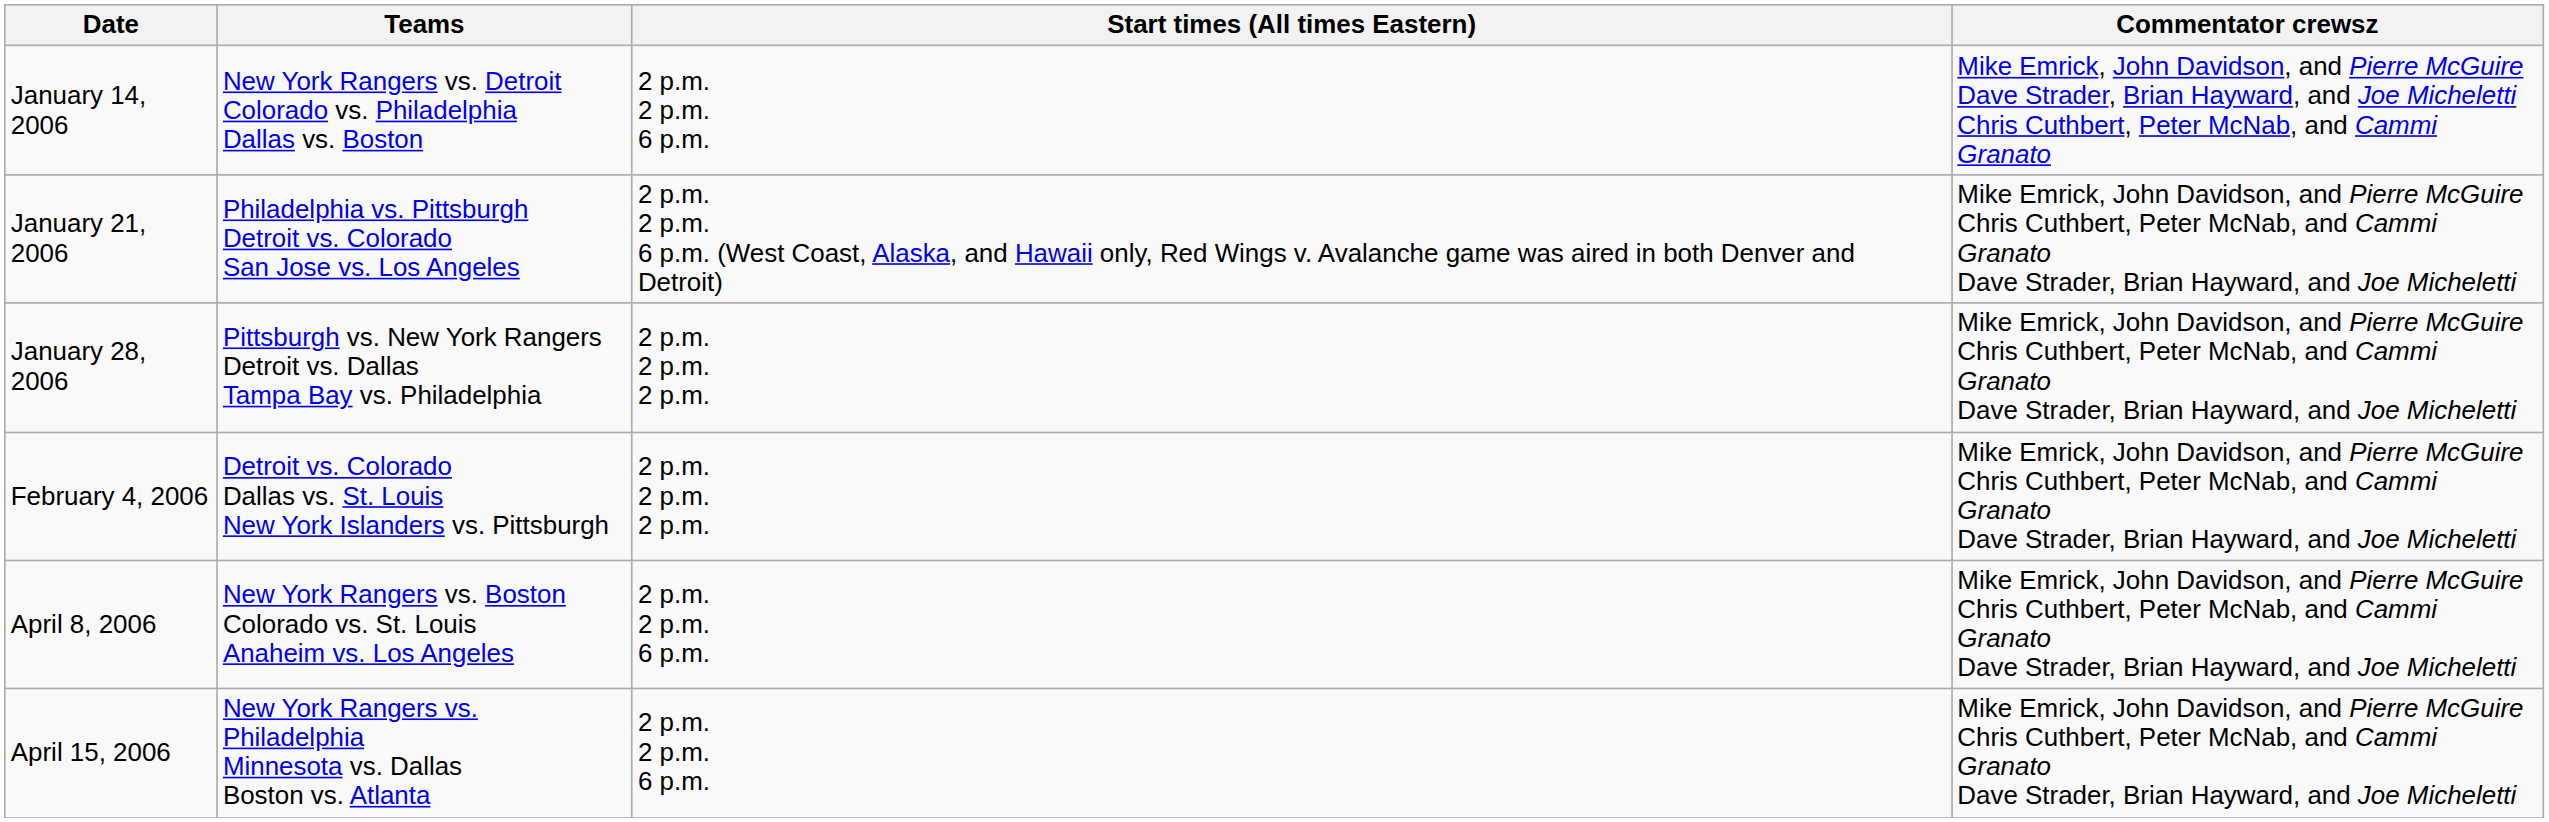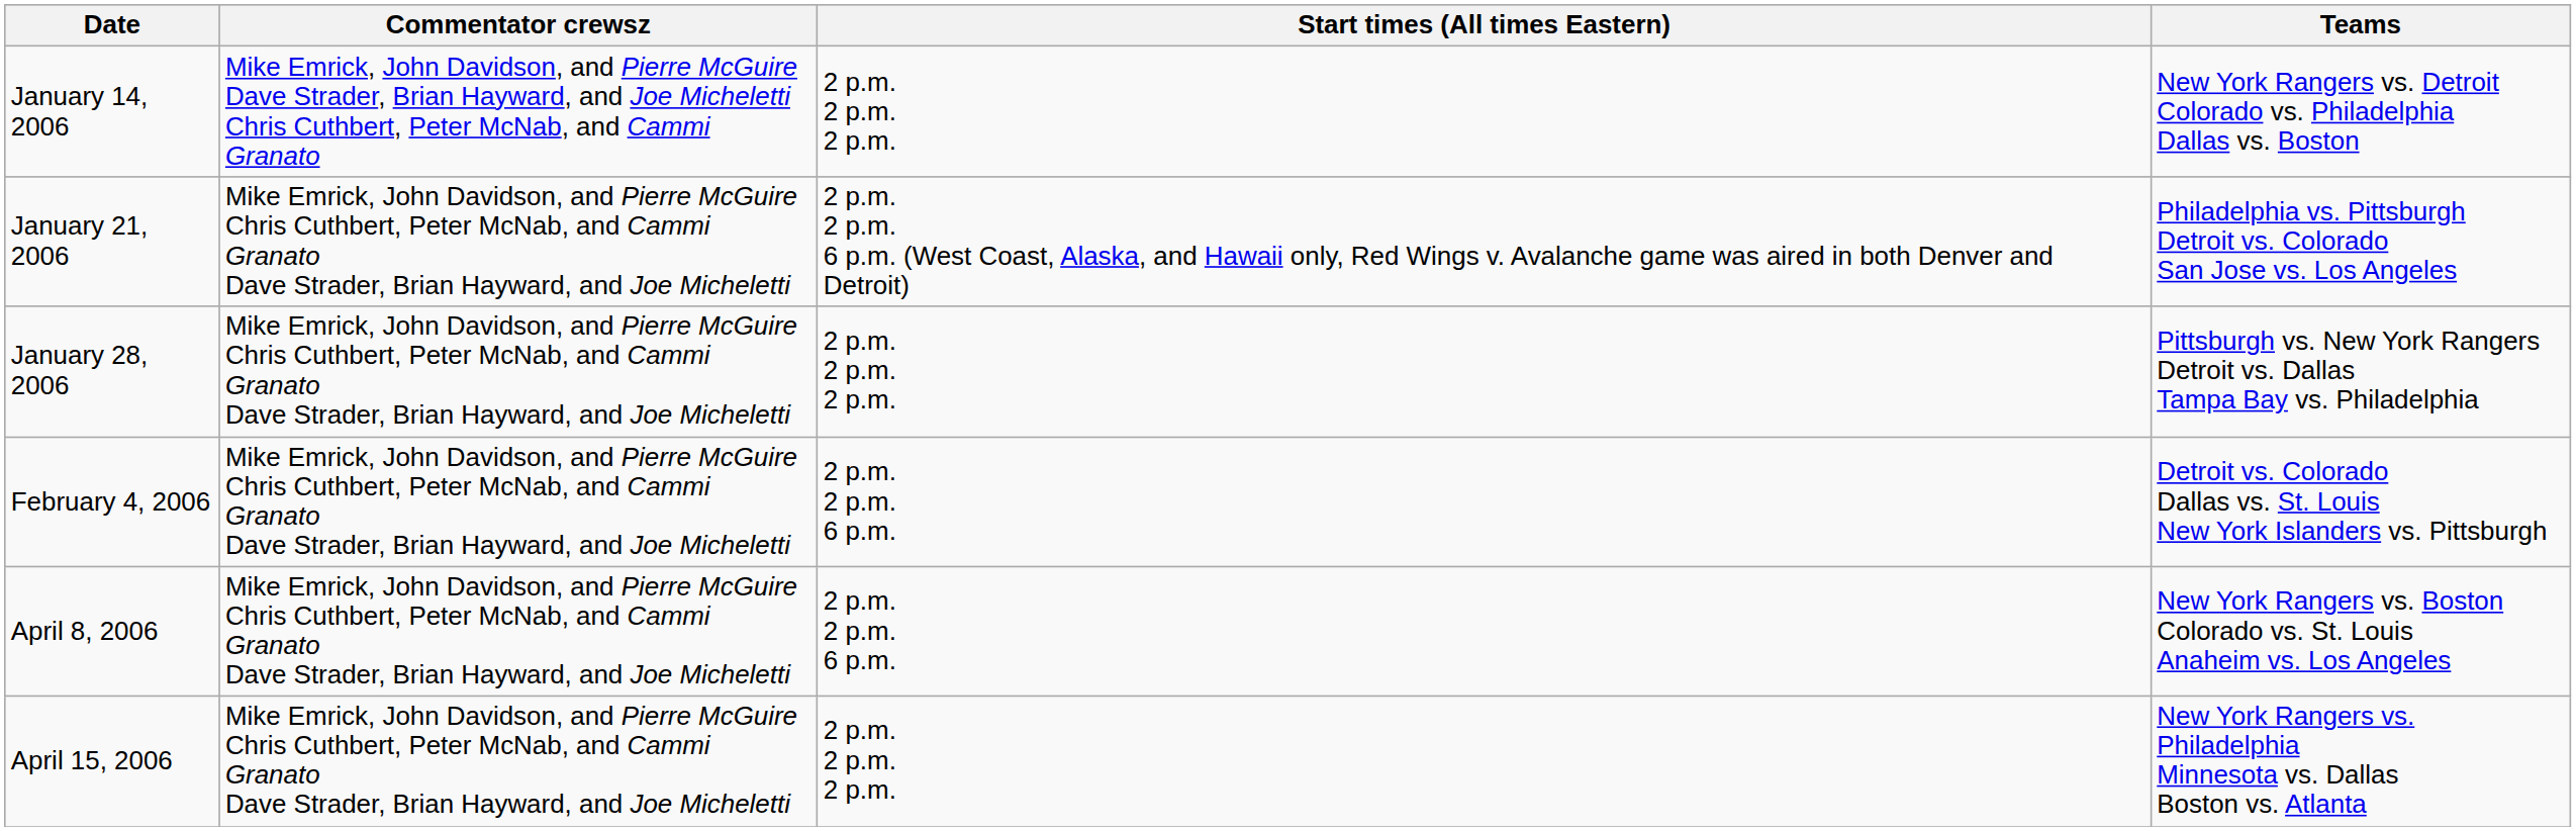 <table class="wikitable">
 <tr>
 <th>Date</th>
+<th><strong>Commentator crews</strong>z</th>
+<th><strong>Start times</strong> (All times Eastern)</th>
 <th>Teams</th>
-<th><strong>Start times</strong> (All times Eastern)</th>
-<th><strong>Commentator crews</strong>z</th>
 </tr>
 <tr>
 <td>January 14, 2006</td>
+<td><a href='#'>Mike Emrick</a>, <a href='#'>John Davidson</a>, and <em><a href='#'>Pierre McGuire</a></em><br><a href='#'>Dave Strader</a>, <a href='#'>Brian Hayward</a>, and <em><a href='#'>Joe Micheletti</a></em><br><a href='#'>Chris Cuthbert</a>, <a href='#'>Peter McNab</a>, and <em><a href='#'>Cammi Granato</a></em></td>
+<td>2 p.m.<br>2 p.m.<br>2 p.m.</td>
 <td><a href='#'>New York Rangers</a> vs. <a href='#'>Detroit</a><br><a href='#'>Colorado</a> vs. <a href='#'>Philadelphia</a><br><a href='#'>Dallas</a> vs. <a href='#'>Boston</a></td>
-<td>2 p.m.<br>2 p.m.<br>6 p.m.</td>
-<td><a href='#'>Mike Emrick</a>, <a href='#'>John Davidson</a>, and <em><a href='#'>Pierre McGuire</a></em><br><a href='#'>Dave Strader</a>, <a href='#'>Brian Hayward</a>, and <em><a href='#'>Joe Micheletti</a></em><br><a href='#'>Chris Cuthbert</a>, <a href='#'>Peter McNab</a>, and <em><a href='#'>Cammi Granato</a></em></td>
 </tr>
 <tr>
 <td>January 21, 2006</td>
+<td>Mike Emrick, John Davidson, and <em>Pierre McGuire</em><br>Chris Cuthbert, Peter McNab, and <em>Cammi Granato</em><br>Dave Strader, Brian Hayward, and <em>Joe Micheletti</em></td>
+<td>2 p.m.<br>2 p.m.<br>6 p.m. (West Coast, <a href='#'>Alaska</a>, and <a href='#'>Hawaii</a> only, Red Wings v. Avalanche game was aired in both Denver and Detroit)</td>
 <td><a href='#'>Philadelphia vs. Pittsburgh</a><br><a href='#'>Detroit vs. Colorado</a><br><a href='#'>San Jose vs. Los Angeles</a></td>
-<td>2 p.m.<br>2 p.m.<br>6 p.m. (West Coast, <a href='#'>Alaska</a>, and <a href='#'>Hawaii</a> only, Red Wings v. Avalanche game was aired in both Denver and Detroit)</td>
-<td>Mike Emrick, John Davidson, and <em>Pierre McGuire</em><br>Chris Cuthbert, Peter McNab, and <em>Cammi Granato</em><br>Dave Strader, Brian Hayward, and <em>Joe Micheletti</em></td>
 </tr>
 <tr>
 <td>January 28, 2006</td>
+<td>Mike Emrick, John Davidson, and <em>Pierre McGuire</em><br>Chris Cuthbert, Peter McNab, and <em>Cammi Granato</em><br>Dave Strader, Brian Hayward, and <em>Joe Micheletti</em></td>
+<td>2 p.m.<br>2 p.m.<br>2 p.m.</td>
 <td><a href='#'>Pittsburgh</a> vs. New York Rangers<br>Detroit vs. Dallas<br><a href='#'>Tampa Bay</a> vs. Philadelphia</td>
-<td>2 p.m.<br>2 p.m.<br>2 p.m.</td>
-<td>Mike Emrick, John Davidson, and <em>Pierre McGuire</em><br>Chris Cuthbert, Peter McNab, and <em>Cammi Granato</em><br>Dave Strader, Brian Hayward, and <em>Joe Micheletti</em></td>
 </tr>
 <tr>
 <td>February 4, 2006</td>
+<td>Mike Emrick, John Davidson, and <em>Pierre McGuire</em><br>Chris Cuthbert, Peter McNab, and <em>Cammi Granato</em><br>Dave Strader, Brian Hayward, and <em>Joe Micheletti</em></td>
+<td>2 p.m.<br>2 p.m.<br>6 p.m.</td>
 <td><a href='#'>Detroit vs. Colorado</a><br>Dallas vs. <a href='#'>St. Louis</a><br><a href='#'>New York Islanders</a> vs. Pittsburgh</td>
-<td>2 p.m.<br>2 p.m.<br>2 p.m.</td>
-<td>Mike Emrick, John Davidson, and <em>Pierre McGuire</em><br>Chris Cuthbert, Peter McNab, and <em>Cammi Granato</em><br>Dave Strader, Brian Hayward, and <em>Joe Micheletti</em></td>
 </tr>
 <tr>
 <td>April 8, 2006</td>
+<td>Mike Emrick, John Davidson, and <em>Pierre McGuire</em><br>Chris Cuthbert, Peter McNab, and <em>Cammi Granato</em><br>Dave Strader, Brian Hayward, and <em>Joe Micheletti</em></td>
+<td>2 p.m.<br>2 p.m.<br>6 p.m.</td>
 <td><a href='#'>New York Rangers</a> vs. <a href='#'>Boston</a><br>Colorado vs. St. Louis<br><a href='#'>Anaheim vs. Los Angeles</a></td>
-<td>2 p.m.<br>2 p.m.<br>6 p.m.</td>
-<td>Mike Emrick, John Davidson, and <em>Pierre McGuire</em><br>Chris Cuthbert, Peter McNab, and <em>Cammi Granato</em><br>Dave Strader, Brian Hayward, and <em>Joe Micheletti</em></td>
 </tr>
 <tr>
 <td>April 15, 2006</td>
+<td>Mike Emrick, John Davidson, and <em>Pierre McGuire</em><br>Chris Cuthbert, Peter McNab, and <em>Cammi Granato</em><br>Dave Strader, Brian Hayward, and <em>Joe Micheletti</em></td>
+<td>2 p.m.<br>2 p.m.<br>2 p.m.</td>
 <td><a href='#'>New York Rangers vs. Philadelphia</a><br><a href='#'>Minnesota</a> vs. Dallas<br>Boston vs. <a href='#'>Atlanta</a></td>
-<td>2 p.m.<br>2 p.m.<br>6 p.m.</td>
-<td>Mike Emrick, John Davidson, and <em>Pierre McGuire</em><br>Chris Cuthbert, Peter McNab, and <em>Cammi Granato</em><br>Dave Strader, Brian Hayward, and <em>Joe Micheletti</em></td>
 </tr>
 </table>
